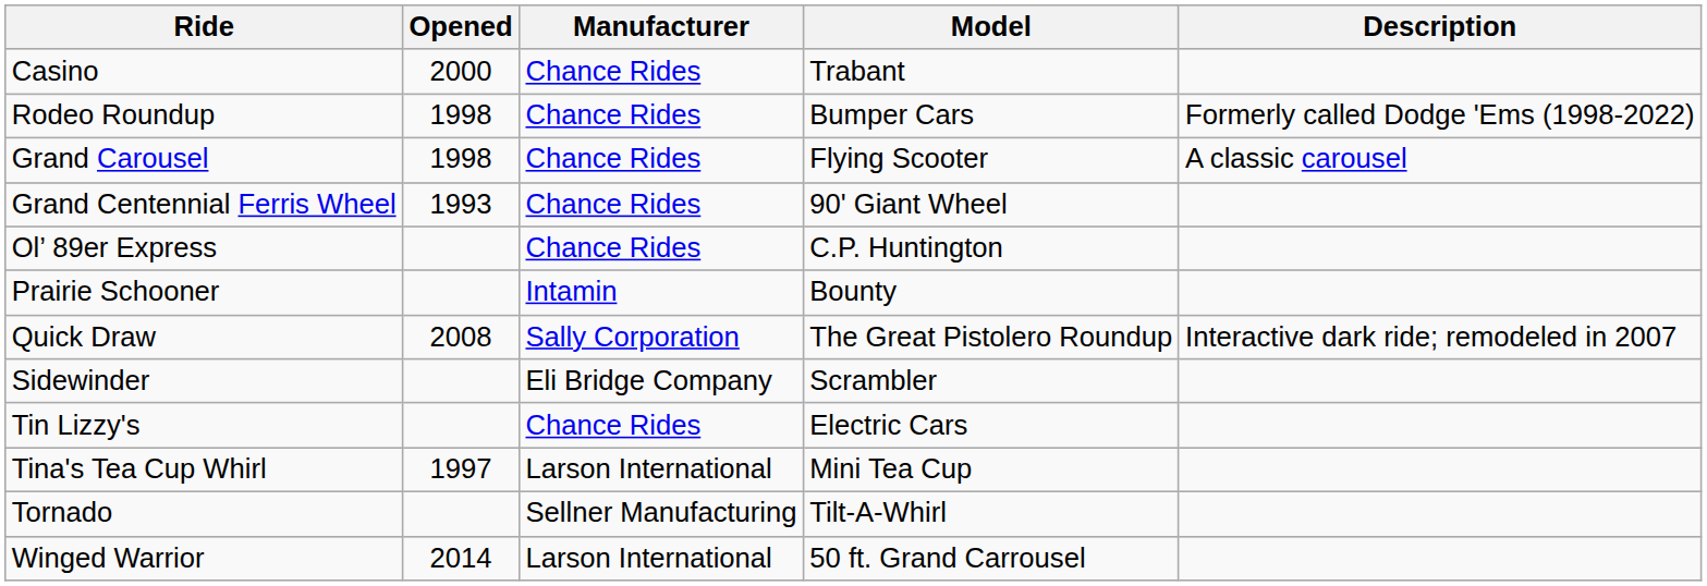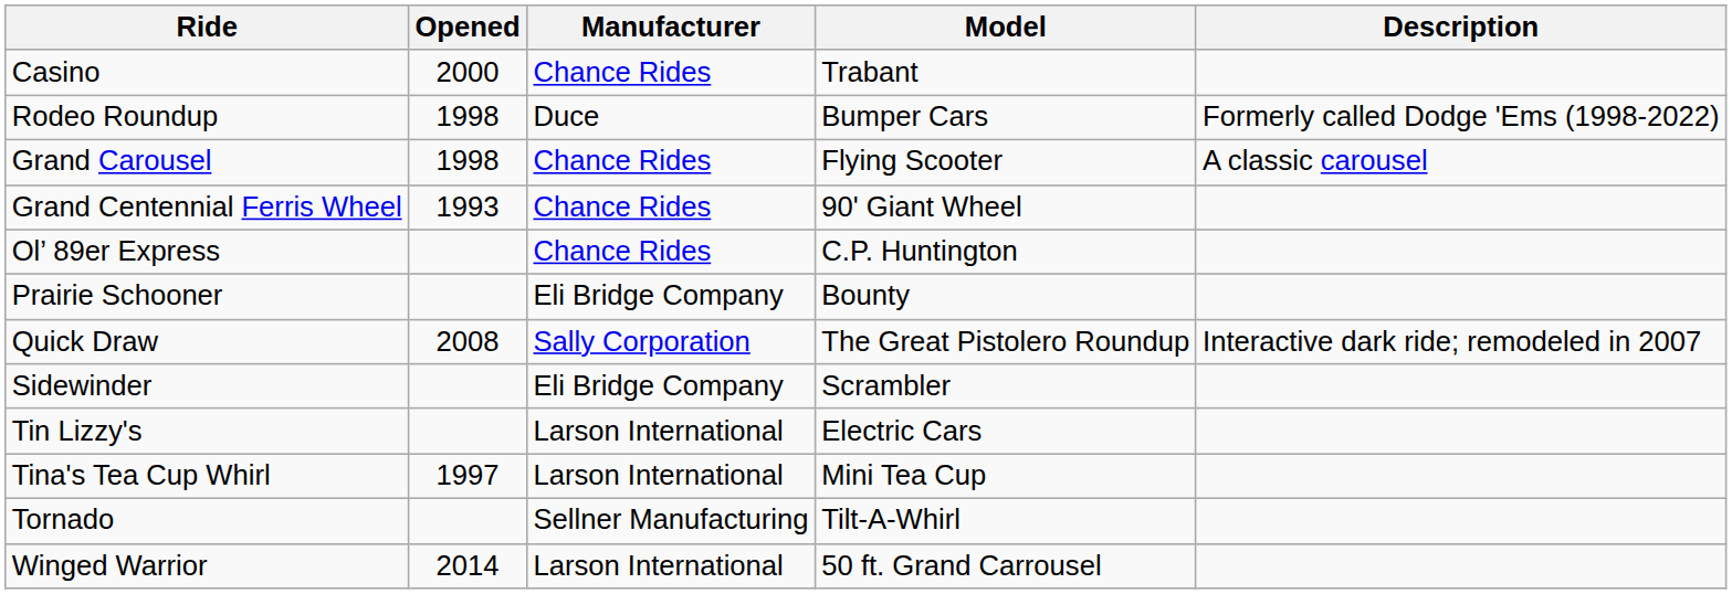 <table class="wikitable sortable">
 <tr>
 <th>Ride</th>
 <th>Opened</th>
 <th>Manufacturer</th>
 <th>Model</th>
 <th>Description</th>
 </tr>
 <tr>
 <td>Casino</td>
 <td style="text-align:center">2000</td>
 <td><a href='#'>Chance Rides</a></td>
 <td>Trabant</td>
 <td></td>
 </tr>
 <tr>
 <td>Rodeo Roundup</td>
 <td style="text-align:center">1998</td>
-<td><a href='#'>Chance Rides</a></td>
+<td>Duce</td>
 <td>Bumper Cars</td>
 <td>Formerly called Dodge 'Ems (1998-2022)</td>
 </tr>
 <tr>
 <td>Grand <a href='#'>Carousel</a></td>
 <td style="text-align:center">1998</td>
 <td><a href='#'>Chance Rides</a></td>
 <td>Flying Scooter</td>
 <td>A classic <a href='#'>carousel</a></td>
 </tr>
 <tr>
 <td>Grand Centennial <a href='#'>Ferris Wheel</a></td>
 <td style="text-align:center">1993</td>
 <td><a href='#'>Chance Rides</a></td>
 <td>90' Giant Wheel</td>
 <td></td>
 </tr>
 <tr>
 <td>Ol’ 89er Express</td>
 <td style="text-align:center"></td>
 <td><a href='#'>Chance Rides</a></td>
 <td>C.P. Huntington</td>
 <td></td>
 </tr>
 <tr>
 <td>Prairie Schooner</td>
 <td style="text-align:center"></td>
-<td><a href='#'>Intamin</a></td>
+<td>Eli Bridge Company</td>
 <td>Bounty</td>
 <td></td>
 </tr>
 <tr>
 <td>Quick Draw</td>
 <td style="text-align:center">2008</td>
 <td><a href='#'>Sally Corporation</a></td>
 <td>The Great Pistolero Roundup</td>
 <td>Interactive dark ride; remodeled in 2007</td>
 </tr>
 <tr>
 <td>Sidewinder</td>
 <td style="text-align:center"></td>
 <td>Eli Bridge Company</td>
 <td>Scrambler</td>
 <td></td>
 </tr>
 <tr>
 <td>Tin Lizzy's</td>
 <td style="text-align:center"></td>
-<td><a href='#'>Chance Rides</a></td>
+<td>Larson International</td>
 <td>Electric Cars</td>
 <td></td>
 </tr>
 <tr>
 <td>Tina's Tea Cup Whirl</td>
 <td style="text-align:center">1997</td>
 <td>Larson International</td>
 <td>Mini Tea Cup</td>
 <td></td>
 </tr>
 <tr>
 <td>Tornado</td>
 <td style="text-align:center"></td>
 <td>Sellner Manufacturing</td>
 <td>Tilt-A-Whirl</td>
 <td></td>
 </tr>
 <tr>
 <td>Winged Warrior</td>
 <td style="text-align:center">2014</td>
 <td>Larson International</td>
 <td>50 ft. Grand Carrousel</td>
 <td></td>
 </tr>
 </table>
